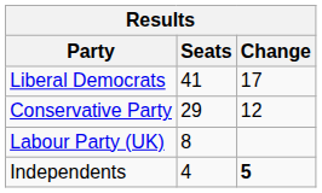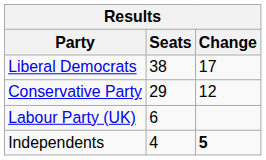 <table class="wikitable">
 <tr>
 <th colspan="3">Results</th>
 </tr>
 <tr>
 <th>Party</th>
 <th>Seats</th>
 <th>Change</th>
 </tr>
 <tr>
 <td><a href='#'>Liberal Democrats</a></td>
-<td>41</td>
+<td>38</td>
 <td> 17</td>
 </tr>
 <tr>
 <td><a href='#'>Conservative Party</a></td>
 <td>29</td>
 <td> 12</td>
 </tr>
 <tr>
 <td><a href='#'>Labour Party (UK)</a></td>
-<td>8</td>
+<td>6</td>
 <td></td>
 </tr>
 <tr>
 <td>Independents</td>
 <td>4</td>
 <td><strong> 5</strong></td>
 </tr>
 </table>
